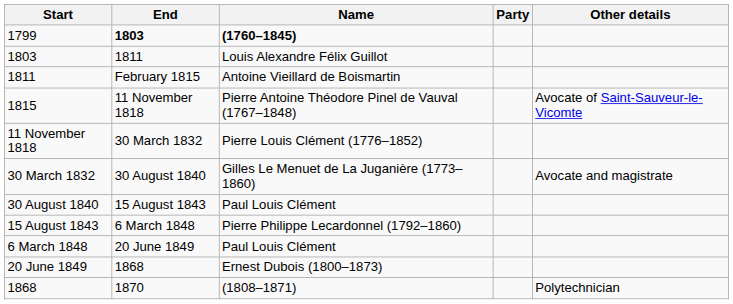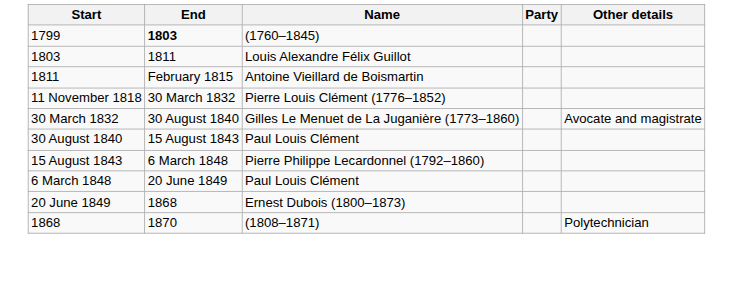 <table border="1" class="wikitable" style="margin:0.5em auto">
 <tr>
 <th>Start</th>
 <th>End</th>
 <th>Name</th>
 <th>Party</th>
 <th>Other details</th>
 </tr>
 <tr>
 <td>1799</td>
 <td><strong>1803</strong></td>
-<td><strong> (1760–1845)</strong></td>
+<td> (1760–1845)</td>
 <td></td>
 <td></td>
 </tr>
 <tr>
 <td>1803</td>
 <td>1811</td>
 <td>Louis Alexandre Félix Guillot</td>
 <td></td>
 <td></td>
 </tr>
 <tr>
 <td>1811</td>
 <td>February 1815</td>
 <td>Antoine Vieillard de Boismartin</td>
 <td></td>
 <td></td>
-</tr>
-<tr>
-<td>1815</td>
-<td>11 November 1818</td>
-<td>Pierre Antoine Théodore Pinel de Vauval (1767–1848)</td>
-<td></td>
-<td>Avocate of <a href='#'>Saint-Sauveur-le-Vicomte</a></td>
 </tr>
 <tr>
 <td>11 November 1818</td>
 <td>30 March 1832</td>
 <td>Pierre Louis Clément (1776–1852)</td>
 <td></td>
 <td></td>
 </tr>
 <tr>
 <td>30 March 1832</td>
 <td>30 August 1840</td>
 <td>Gilles Le Menuet de La Juganière (1773–1860)</td>
 <td></td>
 <td>Avocate and magistrate</td>
 </tr>
 <tr>
 <td>30 August 1840</td>
 <td>15 August 1843</td>
 <td>Paul Louis Clément</td>
 <td></td>
 <td></td>
 </tr>
 <tr>
 <td>15 August 1843</td>
 <td>6 March 1848</td>
 <td>Pierre Philippe Lecardonnel (1792–1860)</td>
 <td></td>
 <td></td>
 </tr>
 <tr>
 <td>6 March 1848</td>
 <td>20 June 1849</td>
 <td>Paul Louis Clément</td>
 <td></td>
 <td></td>
 </tr>
 <tr>
 <td>20 June 1849</td>
 <td>1868</td>
 <td>Ernest Dubois (1800–1873)</td>
 <td></td>
 <td></td>
 </tr>
 <tr>
 <td>1868</td>
 <td>1870</td>
 <td> (1808–1871)</td>
 <td></td>
 <td>Polytechnician</td>
 </tr>
 </table>
